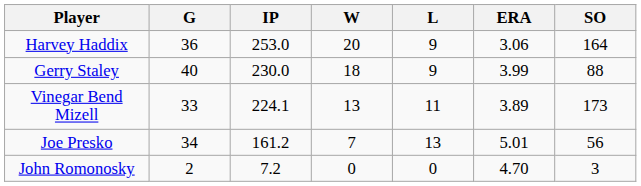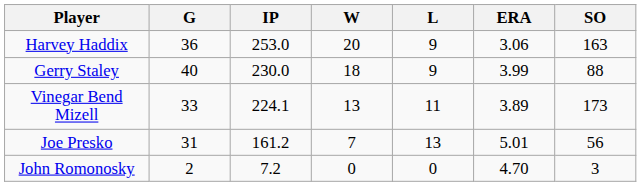 <table class="wikitable sortable">
 <tr>
 <th bgcolor="#DDDDFF" width="16%">Player</th>
 <th bgcolor="#DDDDFF" width="9%">G</th>
 <th bgcolor="#DDDDFF" width="9%">IP</th>
 <th bgcolor="#DDDDFF" width="9%">W</th>
 <th bgcolor="#DDDDFF" width="9%">L</th>
 <th bgcolor="#DDDDFF" width="9%">ERA</th>
 <th bgcolor="#DDDDFF" width="9%">SO</th>
 </tr>
 <tr align="center">
 <td><a href='#'>Harvey Haddix</a></td>
 <td>36</td>
 <td>253.0</td>
 <td>20</td>
 <td>9</td>
 <td>3.06</td>
-<td>164</td>
+<td>163</td>
 </tr>
 <tr align="center">
 <td><a href='#'>Gerry Staley</a></td>
 <td>40</td>
 <td>230.0</td>
 <td>18</td>
 <td>9</td>
 <td>3.99</td>
 <td>88</td>
 </tr>
 <tr align="center">
 <td><a href='#'>Vinegar Bend Mizell</a></td>
 <td>33</td>
 <td>224.1</td>
 <td>13</td>
 <td>11</td>
 <td>3.89</td>
 <td>173</td>
 </tr>
 <tr align="center">
 <td><a href='#'>Joe Presko</a></td>
-<td>34</td>
+<td>31</td>
 <td>161.2</td>
 <td>7</td>
 <td>13</td>
 <td>5.01</td>
 <td>56</td>
 </tr>
 <tr align="center">
 <td><a href='#'>John Romonosky</a></td>
 <td>2</td>
 <td>7.2</td>
 <td>0</td>
 <td>0</td>
 <td>4.70</td>
 <td>3</td>
 </tr>
 </table>
